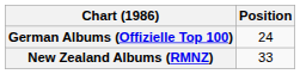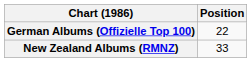 <table class="wikitable plainrowheaders" style="text-align:center">
 <tr>
 <th scope="col">Chart (1986)</th>
 <th scope="col">Position</th>
 </tr>
 <tr>
 <th scope="row">German Albums (<a href='#'>Offizielle Top 100</a>)</th>
-<td>24</td>
+<td>22</td>
 </tr>
 <tr>
 <th scope="row">New Zealand Albums (<a href='#'>RMNZ</a>)</th>
 <td>33</td>
 </tr>
 </table>
